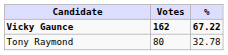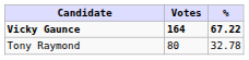 <table class="wikitable">
 <tr>
 <th style="background:#ddf; width:200px;">Candidate</th>
 <th style="background:#ddf; width:50px;">Votes</th>
 <th style="background:#ddf; width:30px;">%</th>
 </tr>
 <tr>
 <td><strong>Vicky Gaunce</strong></td>
-<td><strong>162</strong></td>
+<td><strong>164</strong></td>
 <td><strong>67.22</strong></td>
 </tr>
 <tr>
 <td>Tony Raymond</td>
 <td>80</td>
 <td>32.78</td>
 </tr>
 </table>
